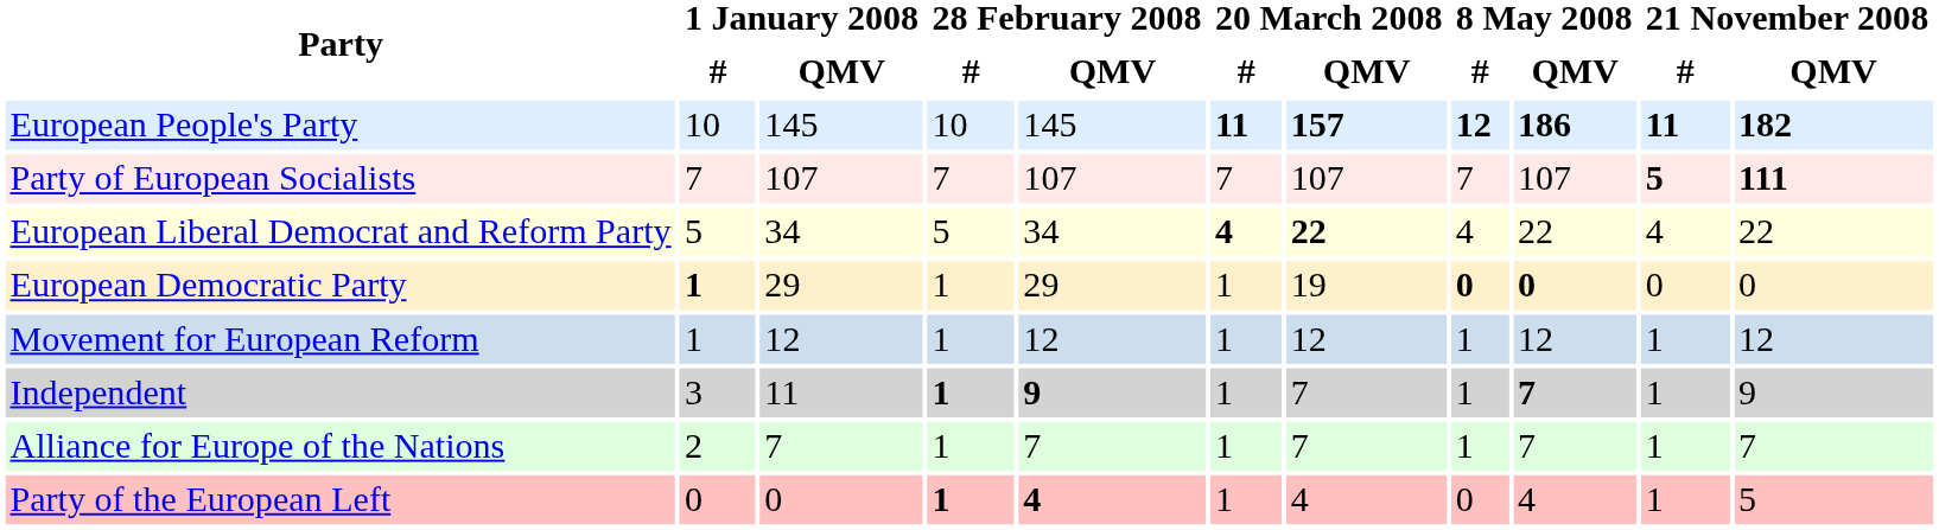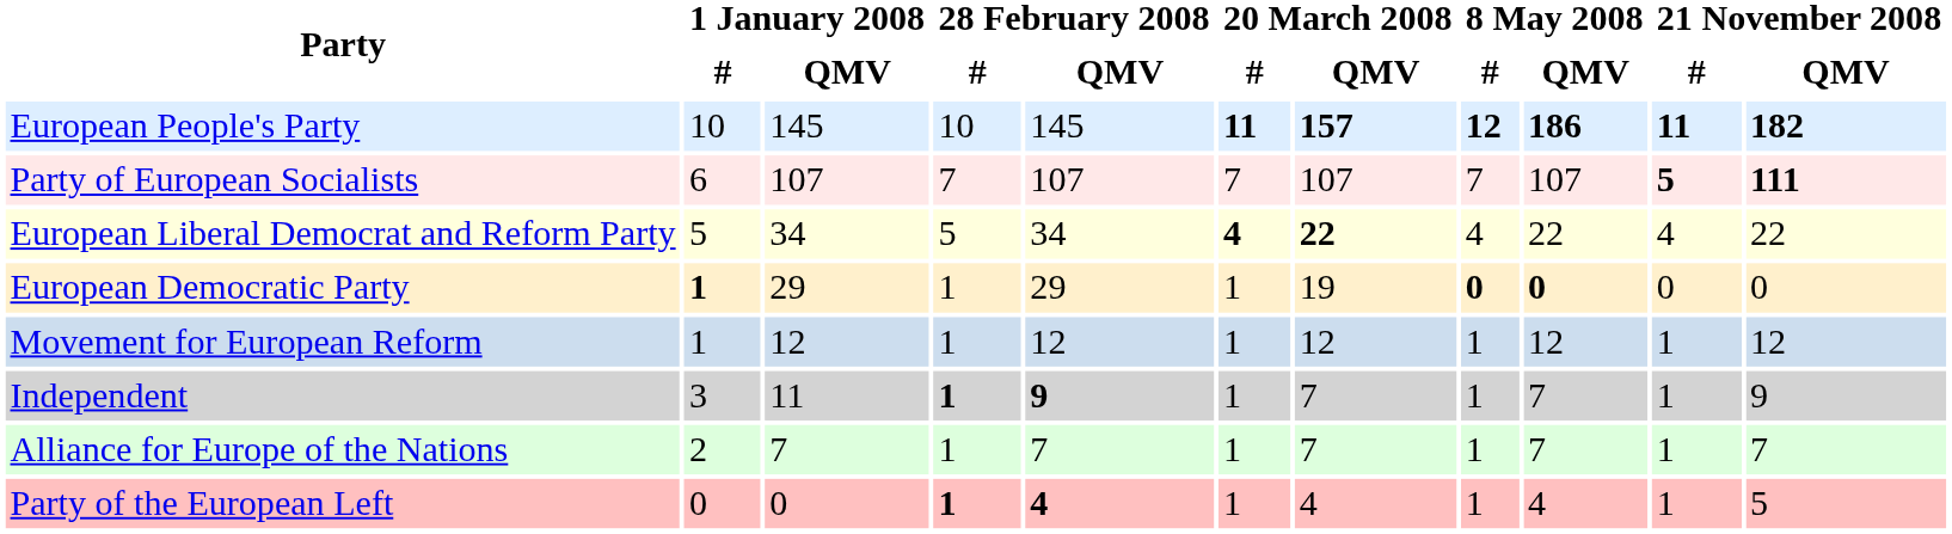 <table border=0 cellpadding=2 cellspacing=2>
 <tr ----bgcolor=lightgrey>
 <th rowspan=2>Party</th>
 <th colspan=2>1 January 2008</th>
 <th colspan=2>28 February 2008</th>
 <th colspan=2>20 March 2008</th>
 <th colspan=2>8 May 2008</th>
 <th colspan=2>21 November 2008</th>
 </tr>
 <tr ----bgcolor=lightgrey>
 <th>#</th>
 <th>QMV</th>
 <th>#</th>
 <th>QMV</th>
 <th>#</th>
 <th>QMV</th>
 <th>#</th>
 <th>QMV</th>
 <th>#</th>
 <th>QMV</th>
 </tr>
 <tr ---- bgcolor=#DDEEFF>
 <td><a href='#'>European People's Party</a></td>
 <td>10</td>
 <td>145</td>
 <td>10</td>
 <td>145</td>
 <td><strong>11</strong></td>
 <td><strong>157</strong></td>
 <td><strong>12</strong></td>
 <td><strong>186</strong></td>
 <td><strong>11</strong></td>
 <td><strong>182</strong></td>
 </tr>
 <tr ---- bgcolor=#FFE8E8>
 <td><a href='#'>Party of European Socialists</a></td>
-<td>7</td>
+<td>6</td>
 <td>107</td>
 <td>7</td>
 <td>107</td>
 <td>7</td>
 <td>107</td>
 <td>7</td>
 <td>107</td>
 <td><strong>5</strong></td>
 <td><strong>111</strong></td>
 </tr>
 <tr ---- bgcolor=#FFFFDD>
 <td><a href='#'>European Liberal Democrat and Reform Party</a></td>
 <td>5</td>
 <td>34</td>
 <td>5</td>
 <td>34</td>
 <td><strong>4</strong></td>
 <td><strong>22</strong></td>
 <td>4</td>
 <td>22</td>
 <td>4</td>
 <td>22</td>
 </tr>
 <tr ---- bgcolor=#FFF0CC>
 <td><a href='#'>European Democratic Party</a></td>
 <td><strong>1</strong></td>
 <td>29</td>
 <td>1</td>
 <td>29</td>
 <td>1</td>
 <td>19</td>
 <td><strong>0</strong></td>
 <td><strong>0</strong></td>
 <td>0</td>
 <td>0</td>
 </tr>
 <tr ---- bgcolor=#CCDDEE>
 <td><a href='#'>Movement for European Reform</a></td>
 <td>1</td>
 <td>12</td>
 <td>1</td>
 <td>12</td>
 <td>1</td>
 <td>12</td>
 <td>1</td>
 <td>12</td>
 <td>1</td>
 <td>12</td>
 </tr>
 <tr ---- bgcolor=lightgrey>
 <td><a href='#'>Independent</a></td>
 <td>3</td>
 <td>11</td>
 <td><strong>1</strong></td>
 <td><strong>9</strong></td>
 <td>1</td>
 <td>7</td>
 <td>1</td>
-<td><strong>7</strong></td>
+<td>7</td>
 <td>1</td>
 <td>9</td>
 </tr>
 <tr ---- bgcolor=#DDFFDD>
 <td><a href='#'>Alliance for Europe of the Nations</a></td>
 <td>2</td>
 <td>7</td>
 <td>1</td>
 <td>7</td>
 <td>1</td>
 <td>7</td>
 <td>1</td>
 <td>7</td>
 <td>1</td>
 <td>7</td>
 </tr>
 <tr ---- bgcolor=#FFC0C0>
 <td><a href='#'>Party of the European Left</a></td>
 <td>0</td>
 <td>0</td>
 <td><strong>1</strong></td>
 <td><strong>4</strong></td>
 <td>1</td>
 <td>4</td>
-<td>0</td>
+<td>1</td>
 <td>4</td>
 <td>1</td>
 <td>5</td>
 </tr>
 </table>
